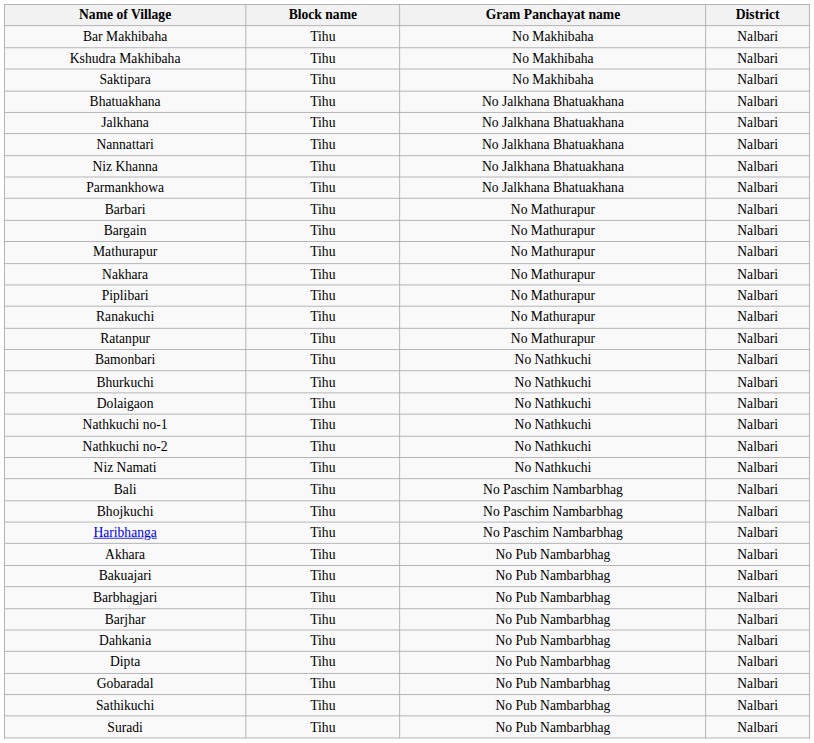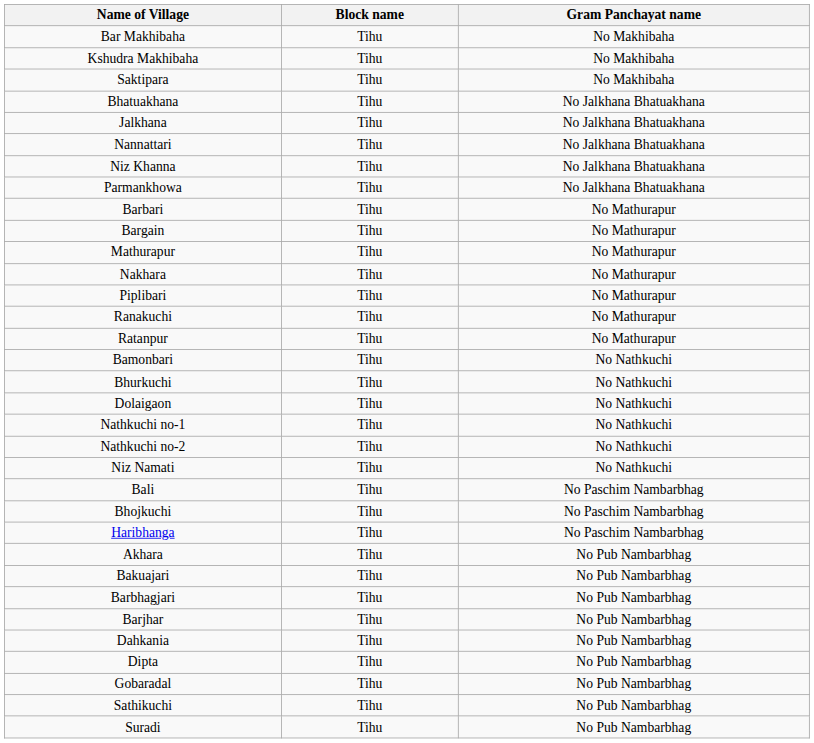 <table class="wikitable" style="text-align:center; width:75%;" align="center">
 <tr>
 <th scope="col">Name of Village</th>
 <th scope="col">Block name</th>
 <th scope="col">Gram Panchayat name</th>
-<th scope="col">District</th>
 </tr>
 <tr>
 <td>Bar Makhibaha</td>
 <td>Tihu</td>
 <td>No Makhibaha</td>
-<td>Nalbari</td>
 </tr>
 <tr>
 <td>Kshudra Makhibaha</td>
 <td>Tihu</td>
 <td>No Makhibaha</td>
-<td>Nalbari</td>
 </tr>
 <tr>
 <td>Saktipara</td>
 <td>Tihu</td>
 <td>No Makhibaha</td>
-<td>Nalbari</td>
 </tr>
 <tr>
 <td>Bhatuakhana</td>
 <td>Tihu</td>
 <td>No Jalkhana Bhatuakhana</td>
-<td>Nalbari</td>
 </tr>
 <tr>
 <td>Jalkhana</td>
 <td>Tihu</td>
 <td>No Jalkhana Bhatuakhana</td>
-<td>Nalbari</td>
 </tr>
 <tr>
 <td>Nannattari</td>
 <td>Tihu</td>
 <td>No Jalkhana Bhatuakhana</td>
-<td>Nalbari</td>
 </tr>
 <tr>
 <td>Niz Khanna</td>
 <td>Tihu</td>
 <td>No Jalkhana Bhatuakhana</td>
-<td>Nalbari</td>
 </tr>
 <tr>
 <td>Parmankhowa</td>
 <td>Tihu</td>
 <td>No Jalkhana Bhatuakhana</td>
-<td>Nalbari</td>
 </tr>
 <tr>
 <td>Barbari</td>
 <td>Tihu</td>
 <td>No Mathurapur</td>
-<td>Nalbari</td>
 </tr>
 <tr>
 <td>Bargain</td>
 <td>Tihu</td>
 <td>No Mathurapur</td>
-<td>Nalbari</td>
 </tr>
 <tr>
 <td>Mathurapur</td>
 <td>Tihu</td>
 <td>No Mathurapur</td>
-<td>Nalbari</td>
 </tr>
 <tr>
 <td>Nakhara</td>
 <td>Tihu</td>
 <td>No Mathurapur</td>
-<td>Nalbari</td>
 </tr>
 <tr>
 <td>Piplibari</td>
 <td>Tihu</td>
 <td>No Mathurapur</td>
-<td>Nalbari</td>
 </tr>
 <tr>
 <td>Ranakuchi</td>
 <td>Tihu</td>
 <td>No Mathurapur</td>
-<td>Nalbari</td>
 </tr>
 <tr>
 <td>Ratanpur</td>
 <td>Tihu</td>
 <td>No Mathurapur</td>
-<td>Nalbari</td>
 </tr>
 <tr>
 <td>Bamonbari</td>
 <td>Tihu</td>
 <td>No Nathkuchi</td>
-<td>Nalbari</td>
 </tr>
 <tr>
 <td>Bhurkuchi</td>
 <td>Tihu</td>
 <td>No Nathkuchi</td>
-<td>Nalbari</td>
 </tr>
 <tr>
 <td>Dolaigaon</td>
 <td>Tihu</td>
 <td>No Nathkuchi</td>
-<td>Nalbari</td>
 </tr>
 <tr>
 <td>Nathkuchi no-1</td>
 <td>Tihu</td>
 <td>No Nathkuchi</td>
-<td>Nalbari</td>
 </tr>
 <tr>
 <td>Nathkuchi no-2</td>
 <td>Tihu</td>
 <td>No Nathkuchi</td>
-<td>Nalbari</td>
 </tr>
 <tr>
 <td>Niz Namati</td>
 <td>Tihu</td>
 <td>No Nathkuchi</td>
-<td>Nalbari</td>
 </tr>
 <tr>
 <td>Bali</td>
 <td>Tihu</td>
 <td>No Paschim Nambarbhag</td>
-<td>Nalbari</td>
 </tr>
 <tr>
 <td>Bhojkuchi</td>
 <td>Tihu</td>
 <td>No Paschim Nambarbhag</td>
-<td>Nalbari</td>
 </tr>
 <tr>
 <td><a href='#'>Haribhanga</a></td>
 <td>Tihu</td>
 <td>No Paschim Nambarbhag</td>
-<td>Nalbari</td>
 </tr>
 <tr>
 <td>Akhara</td>
 <td>Tihu</td>
 <td>No Pub Nambarbhag</td>
-<td>Nalbari</td>
 </tr>
 <tr>
 <td>Bakuajari</td>
 <td>Tihu</td>
 <td>No Pub Nambarbhag</td>
-<td>Nalbari</td>
 </tr>
 <tr>
 <td>Barbhagjari</td>
 <td>Tihu</td>
 <td>No Pub Nambarbhag</td>
-<td>Nalbari</td>
 </tr>
 <tr>
 <td>Barjhar</td>
 <td>Tihu</td>
 <td>No Pub Nambarbhag</td>
-<td>Nalbari</td>
 </tr>
 <tr>
 <td>Dahkania</td>
 <td>Tihu</td>
 <td>No Pub Nambarbhag</td>
-<td>Nalbari</td>
 </tr>
 <tr>
 <td>Dipta</td>
 <td>Tihu</td>
 <td>No Pub Nambarbhag</td>
-<td>Nalbari</td>
 </tr>
 <tr>
 <td>Gobaradal</td>
 <td>Tihu</td>
 <td>No Pub Nambarbhag</td>
-<td>Nalbari</td>
 </tr>
 <tr>
 <td>Sathikuchi</td>
 <td>Tihu</td>
 <td>No Pub Nambarbhag</td>
-<td>Nalbari</td>
 </tr>
 <tr>
 <td>Suradi</td>
 <td>Tihu</td>
 <td>No Pub Nambarbhag</td>
-<td>Nalbari</td>
 </tr>
 </table>
